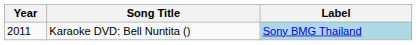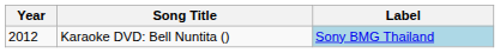 <table class="wikitable" style="font-size: 90%;" width=60%>
 <tr>
 <th>Year</th>
 <th>Song Title</th>
 <th>Label</th>
 </tr>
 <tr>
-<td>2011</td>
+<td>2012</td>
 <td>Karaoke DVD: Bell Nuntita ()</td>
 <td style="background: lightblue;"><a href='#'>Sony BMG Thailand</a></td>
 </tr>
 </table>
